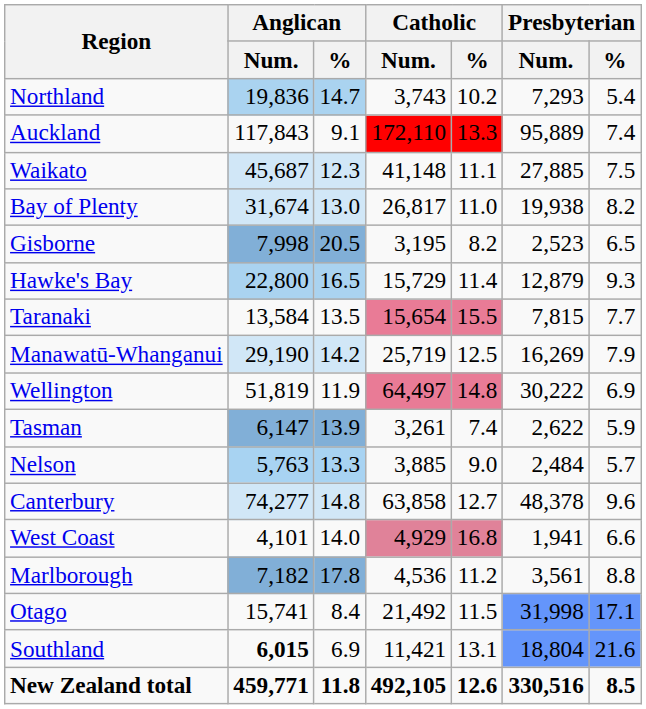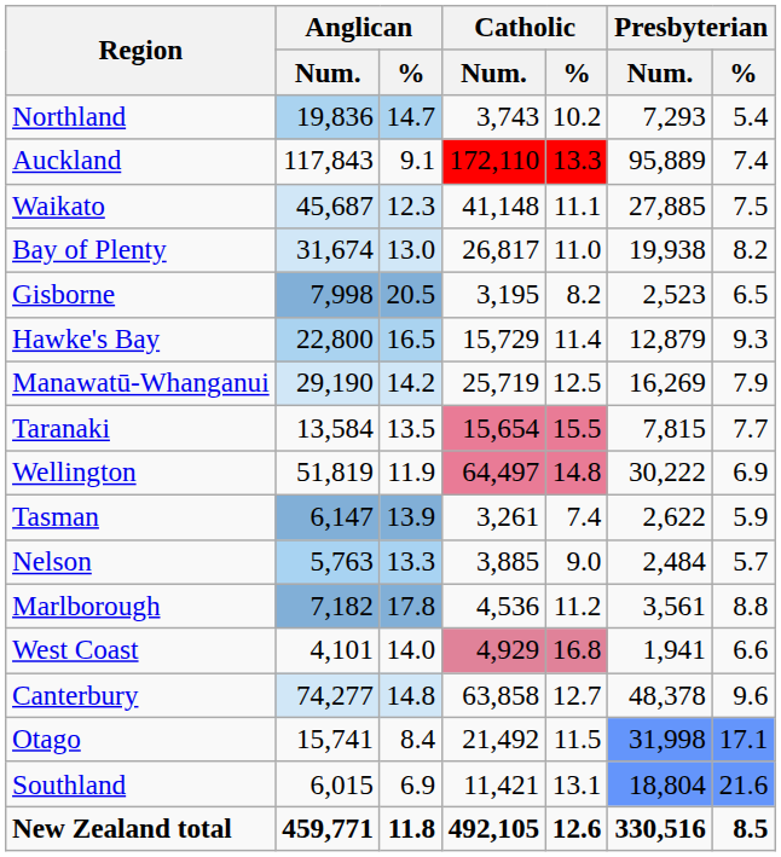 <table class="wikitable sortable" style="text-align:right;">
 <tr>
 <th rowspan=2>Region</th>
 <th colspan=2>Anglican </th>
 <th colspan=2>Catholic </th>
 <th colspan=2>Presbyterian </th>
 </tr>
 <tr>
 <th>Num.</th>
 <th>%</th>
 <th>Num.</th>
 <th>%</th>
 <th>Num.</th>
 <th>%</th>
 </tr>
 <tr>
 <td style="text-align:left;"><a href='#'>Northland</a></td>
 <td style="background-color:#aad3f0;">19,836</td>
 <td style="background-color:#aad3f0">14.7</td>
 <td>3,743</td>
 <td>10.2</td>
 <td>7,293</td>
 <td>5.4</td>
 </tr>
 <tr>
 <td style="text-align:left;"><a href='#'>Auckland</a></td>
 <td>117,843</td>
 <td>9.1</td>
 <td style="background-color:#FF0000;">172,110</td>
 <td style="background-color:#FF0000;">13.3</td>
 <td>95,889</td>
 <td>7.4</td>
 </tr>
 <tr>
 <td style="text-align:left;"><a href='#'>Waikato</a></td>
 <td style="background-color:#d1e7f7;">45,687</td>
 <td style="background-color:#d1e7f7;">12.3</td>
 <td>41,148</td>
 <td>11.1</td>
 <td>27,885</td>
 <td>7.5</td>
 </tr>
 <tr>
 <td style="text-align:left;"><a href='#'>Bay of Plenty</a></td>
 <td style="background-color:#d1e7f7;">31,674</td>
 <td style="background-color:#d1e7f7;">13.0</td>
 <td>26,817</td>
 <td>11.0</td>
 <td>19,938</td>
 <td>8.2</td>
 </tr>
 <tr>
 <td style="text-align:left;"><a href='#'>Gisborne</a></td>
 <td style="background-color:#81afd7;">7,998</td>
 <td style="background-color:#81afd7;">20.5</td>
 <td>3,195</td>
 <td>8.2</td>
 <td>2,523</td>
 <td>6.5</td>
 </tr>
 <tr>
 <td style="text-align:left;"><a href='#'>Hawke's Bay</a></td>
 <td style="background-color:#aad3f0;">22,800</td>
 <td style="background-color:#aad3f0;">16.5</td>
 <td>15,729</td>
 <td>11.4</td>
 <td>12,879</td>
 <td>9.3</td>
 </tr>
 <tr>
+<td style="text-align:left;"><a href='#'>Manawatū-Whanganui</a></td>
+<td style="background-color:#d1e7f7;">29,190</td>
+<td style="background-color:#d1e7f7;">14.2</td>
+<td>25,719</td>
+<td>12.5</td>
+<td>16,269</td>
+<td>7.9</td>
+</tr>
+<tr>
 <td style="text-align:left;"><a href='#'>Taranaki</a></td>
 <td>13,584</td>
 <td>13.5</td>
 <td style="background-color:#e97b96;">15,654</td>
 <td style="background-color:#e97b96;">15.5</td>
 <td>7,815</td>
 <td>7.7</td>
-</tr>
-<tr>
-<td style="text-align:left;"><a href='#'>Manawatū-Whanganui</a></td>
-<td style="background-color:#d1e7f7;">29,190</td>
-<td style="background-color:#d1e7f7;">14.2</td>
-<td>25,719</td>
-<td>12.5</td>
-<td>16,269</td>
-<td>7.9</td>
 </tr>
 <tr>
 <td style="text-align:left;"><a href='#'>Wellington</a></td>
 <td>51,819</td>
 <td>11.9</td>
 <td style="background-color:#e97b96;">64,497</td>
 <td style="background-color:#e97b96;">14.8</td>
 <td>30,222</td>
 <td>6.9</td>
 </tr>
 <tr>
 <td style="text-align:left;"><a href='#'>Tasman</a></td>
 <td style="background-color:#81afd7;">6,147</td>
 <td style="background-color:#81afd7;">13.9</td>
 <td>3,261</td>
 <td>7.4</td>
 <td>2,622</td>
 <td>5.9</td>
 </tr>
 <tr>
 <td style="text-align:left;"><a href='#'>Nelson</a></td>
 <td style="background-color:#a8d3f2;">5,763</td>
 <td style="background-color:#a8d3f2;">13.3</td>
 <td>3,885</td>
 <td>9.0</td>
 <td>2,484</td>
 <td>5.7</td>
 </tr>
 <tr>
-<td style="text-align:left;"><a href='#'>Canterbury</a></td>
-<td style="background-color:#d1e7f7;">74,277</td>
-<td style="background-color:#d1e7f7;">14.8</td>
-<td>63,858</td>
-<td>12.7</td>
-<td>48,378</td>
-<td>9.6</td>
+<td style="text-align:left;"><a href='#'>Marlborough</a></td>
+<td style="background-color:#81afd7;">7,182</td>
+<td style="background-color:#81afd7;">17.8</td>
+<td>4,536</td>
+<td>11.2</td>
+<td>3,561</td>
+<td>8.8</td>
 </tr>
 <tr>
 <td style="text-align:left;"><a href='#'>West Coast</a></td>
 <td>4,101</td>
 <td>14.0</td>
 <td style="background-color:#e08299;">4,929</td>
 <td style="background-color:#e08299;">16.8</td>
 <td>1,941</td>
 <td>6.6</td>
 </tr>
 <tr>
-<td style="text-align:left;"><a href='#'>Marlborough</a></td>
-<td style="background-color:#81afd7;">7,182</td>
-<td style="background-color:#81afd7;">17.8</td>
-<td>4,536</td>
-<td>11.2</td>
-<td>3,561</td>
-<td>8.8</td>
+<td style="text-align:left;"><a href='#'>Canterbury</a></td>
+<td style="background-color:#d1e7f7;">74,277</td>
+<td style="background-color:#d1e7f7;">14.8</td>
+<td>63,858</td>
+<td>12.7</td>
+<td>48,378</td>
+<td>9.6</td>
 </tr>
 <tr>
 <td style="text-align:left;"><a href='#'>Otago</a></td>
 <td>15,741</td>
 <td>8.4</td>
 <td>21,492</td>
 <td>11.5</td>
 <td style="background-color:#6495fb;">31,998</td>
 <td style="background-color:#6495fb;">17.1</td>
 </tr>
 <tr>
 <td style="text-align:left;"><a href='#'>Southland</a></td>
-<td><strong>6,015</strong></td>
+<td>6,015</td>
 <td>6.9</td>
 <td>11,421</td>
 <td>13.1</td>
 <td style="background-color:#6495fb;">18,804</td>
 <td style="background-color:#6495fb;">21.6</td>
 </tr>
 <tr>
 <td style="text-align:left;"><strong>New Zealand total</strong></td>
 <td><strong>459,771</strong></td>
 <td><strong>11.8</strong></td>
 <td><strong>492,105</strong></td>
 <td><strong>12.6</strong></td>
 <td><strong>330,516</strong></td>
 <td><strong>8.5</strong></td>
 </tr>
 </table>
